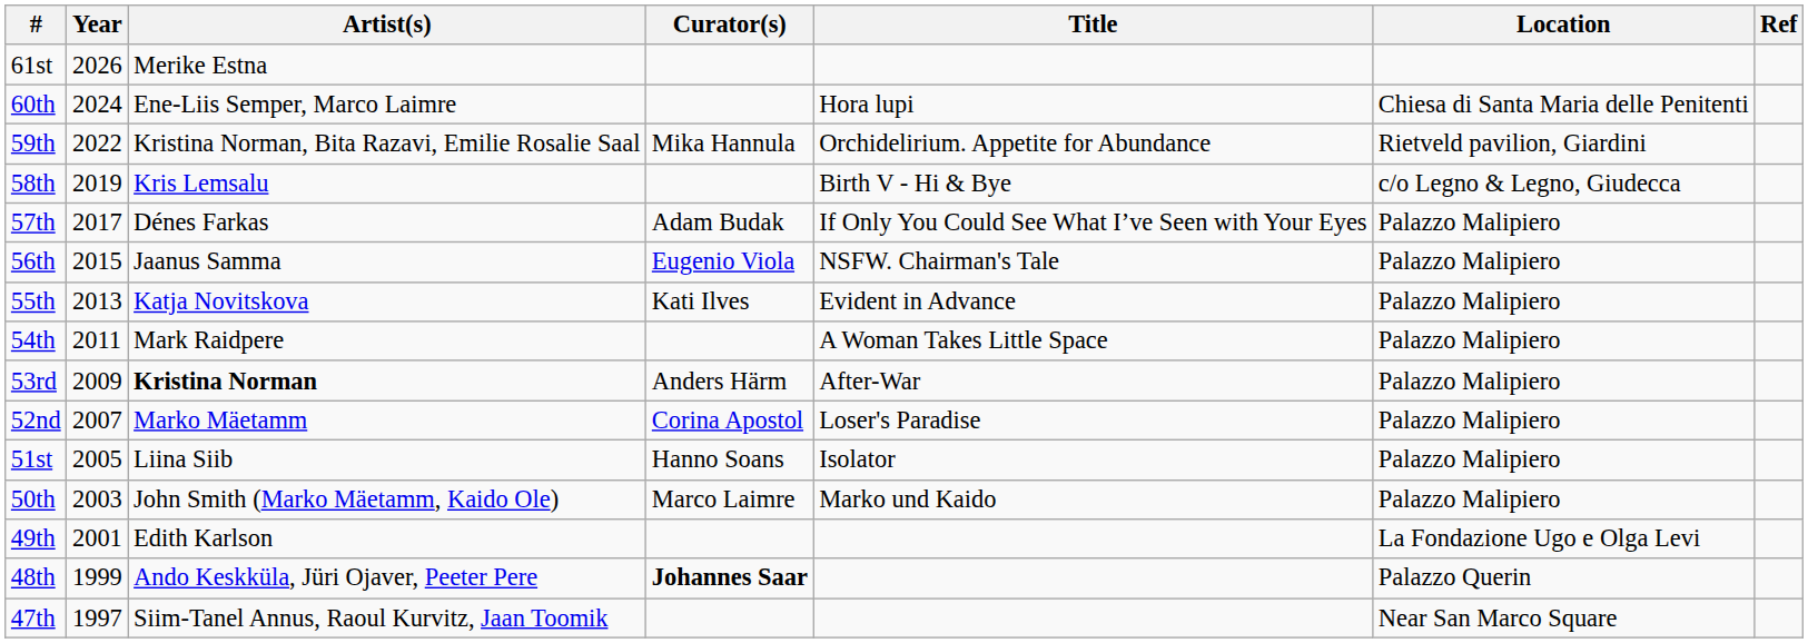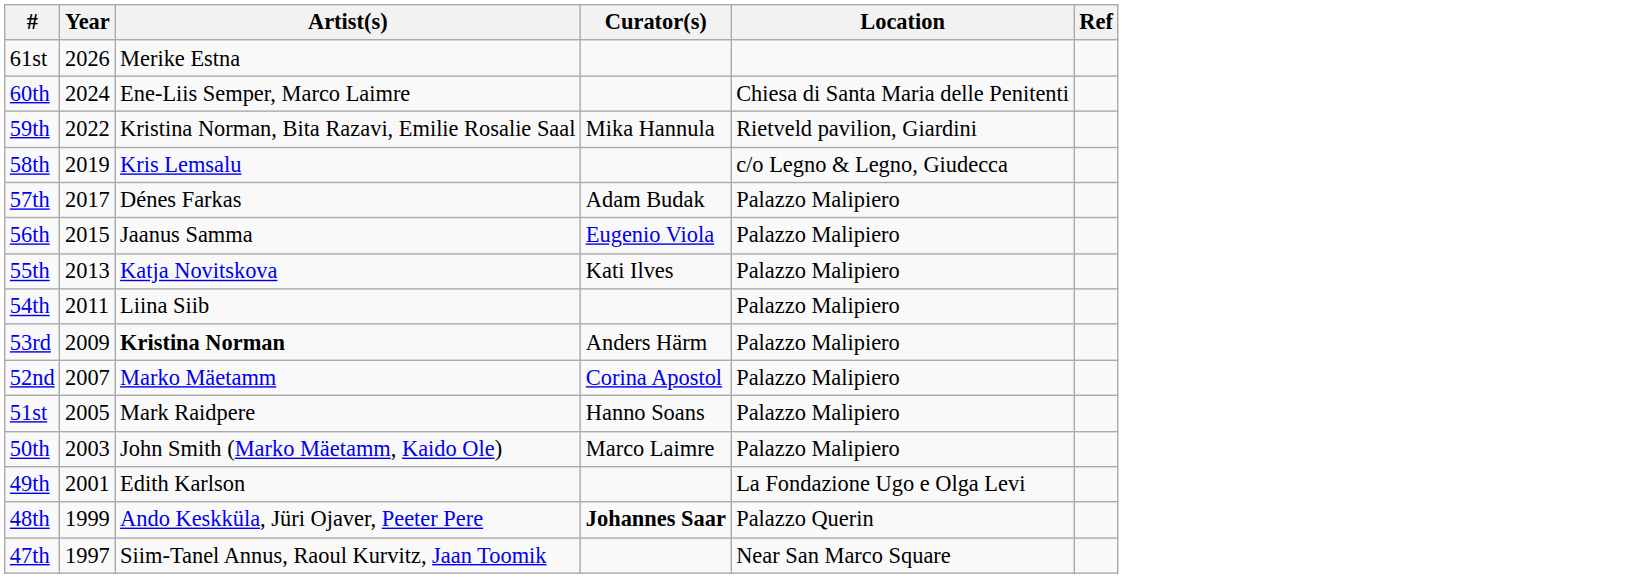 <table class="wikitable">
 <tr>
 <th>#</th>
 <th>Year</th>
 <th>Artist(s)</th>
 <th>Curator(s)</th>
-<th>Title</th>
 <th>Location</th>
 <th>Ref</th>
 </tr>
 <tr>
 <td>61st</td>
 <td>2026</td>
 <td>Merike Estna</td>
 <td></td>
 <td></td>
 <td></td>
-<td></td>
 </tr>
 <tr>
 <td><a href='#'>60th</a></td>
 <td>2024</td>
 <td>Ene-Liis Semper, Marco Laimre</td>
 <td></td>
-<td>Hora lupi</td>
 <td>Chiesa di Santa Maria delle Penitenti</td>
 <td></td>
 </tr>
 <tr>
 <td><a href='#'>59th</a></td>
 <td>2022</td>
 <td>Kristina Norman, Bita Razavi, Emilie Rosalie Saal</td>
 <td>Mika Hannula</td>
-<td>Orchidelirium. Appetite for Abundance</td>
 <td>Rietveld pavilion, Giardini</td>
 <td></td>
 </tr>
 <tr>
 <td><a href='#'>58th</a></td>
 <td>2019</td>
 <td><a href='#'>Kris Lemsalu</a></td>
 <td></td>
-<td>Birth V - Hi & Bye</td>
 <td>c/o Legno & Legno, Giudecca</td>
 <td></td>
 </tr>
 <tr>
 <td><a href='#'>57th</a></td>
 <td>2017</td>
 <td>Dénes Farkas</td>
 <td>Adam Budak</td>
-<td>If Only You Could See What I’ve Seen with Your Eyes</td>
 <td>Palazzo Malipiero</td>
 <td></td>
 </tr>
 <tr>
 <td><a href='#'>56th</a></td>
 <td>2015</td>
 <td>Jaanus Samma</td>
 <td><a href='#'>Eugenio Viola</a></td>
-<td>NSFW. Chairman's Tale</td>
 <td>Palazzo Malipiero</td>
 <td></td>
 </tr>
 <tr>
 <td><a href='#'>55th</a></td>
 <td>2013</td>
 <td><a href='#'>Katja Novitskova</a></td>
 <td>Kati Ilves</td>
-<td>Evident in Advance</td>
 <td>Palazzo Malipiero</td>
 <td></td>
 </tr>
 <tr>
 <td><a href='#'>54th</a></td>
 <td>2011</td>
-<td>Mark Raidpere</td>
+<td>Liina Siib</td>
 <td></td>
-<td>A Woman Takes Little Space</td>
 <td>Palazzo Malipiero</td>
 <td></td>
 </tr>
 <tr>
 <td><a href='#'>53rd</a></td>
 <td>2009</td>
 <td><strong>Kristina Norman</strong></td>
 <td>Anders Härm</td>
-<td>After-War</td>
 <td>Palazzo Malipiero</td>
 <td></td>
 </tr>
 <tr>
 <td><a href='#'>52nd</a></td>
 <td>2007</td>
 <td><a href='#'>Marko Mäetamm</a></td>
 <td><a href='#'>Corina Apostol</a></td>
-<td>Loser's Paradise</td>
 <td>Palazzo Malipiero</td>
 <td></td>
 </tr>
 <tr>
 <td><a href='#'>51st</a></td>
 <td>2005</td>
-<td>Liina Siib</td>
+<td>Mark Raidpere</td>
 <td>Hanno Soans</td>
-<td>Isolator</td>
 <td>Palazzo Malipiero</td>
 <td></td>
 </tr>
 <tr>
 <td><a href='#'>50th</a></td>
 <td>2003</td>
 <td>John Smith (<a href='#'>Marko Mäetamm</a>, <a href='#'>Kaido Ole</a>)</td>
 <td>Marco Laimre</td>
-<td>Marko und Kaido</td>
 <td>Palazzo Malipiero</td>
 <td></td>
 </tr>
 <tr>
 <td><a href='#'>49th</a></td>
 <td>2001</td>
 <td>Edith Karlson</td>
-<td></td>
 <td></td>
 <td>La Fondazione Ugo e Olga Levi</td>
 <td></td>
 </tr>
 <tr>
 <td><a href='#'>48th</a></td>
 <td>1999</td>
 <td><a href='#'>Ando Keskküla</a>, Jüri Ojaver, <a href='#'>Peeter Pere</a></td>
 <td><strong>Johannes Saar</strong></td>
-<td></td>
 <td>Palazzo Querin</td>
 <td></td>
 </tr>
 <tr>
 <td><a href='#'>47th</a></td>
 <td>1997</td>
 <td>Siim-Tanel Annus, Raoul Kurvitz, <a href='#'>Jaan Toomik</a></td>
 <td></td>
-<td></td>
 <td>Near San Marco Square</td>
 <td></td>
 </tr>
 </table>
